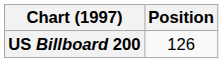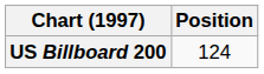 <table class="wikitable plainrowheaders" style="text-align:center">
 <tr>
 <th scope="col">Chart (1997)</th>
 <th scope="col">Position</th>
 </tr>
 <tr>
 <th scope="row">US <em>Billboard</em> 200</th>
-<td>126</td>
+<td>124</td>
 </tr>
 </table>
